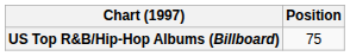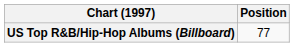 <table class="wikitable plainrowheaders" style="text-align:center">
 <tr>
 <th scope="col">Chart (1997)</th>
 <th scope="col">Position</th>
 </tr>
 <tr>
 <th scope="row">US Top R&B/Hip-Hop Albums (<em>Billboard</em>)</th>
-<td>75</td>
+<td>77</td>
 </tr>
 </table>
